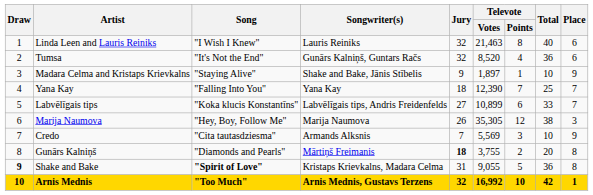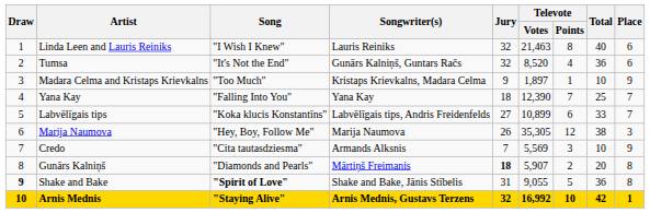 <table class="sortable wikitable" style="margin: 1em auto 1em auto; text-align:center;">
 <tr>
 <th rowspan="2">Draw</th>
 <th rowspan="2">Artist</th>
 <th rowspan="2">Song</th>
 <th rowspan="2" class="unsortable">Songwriter(s)</th>
 <th rowspan="2">Jury</th>
 <th colspan="2">Televote</th>
 <th rowspan="2">Total</th>
 <th rowspan="2">Place</th>
 </tr>
 <tr>
 <th class="unsortable">Votes</th>
 <th>Points</th>
 </tr>
 <tr>
 <td>1</td>
 <td align="left">Linda Leen and <a href='#'>Lauris Reiniks</a></td>
 <td align="left">"I Wish I Knew"</td>
 <td align="left">Lauris Reiniks</td>
 <td>32</td>
 <td>21,463</td>
 <td>8</td>
 <td>40</td>
 <td>6</td>
 </tr>
 <tr>
 <td>2</td>
 <td align="left">Tumsa</td>
 <td align="left">"It's Not the End"</td>
 <td align="left">Gunārs Kalniņš, Guntars Račs</td>
 <td>32</td>
 <td>8,520</td>
 <td>4</td>
 <td>36</td>
 <td>6</td>
 </tr>
 <tr>
 <td>3</td>
 <td align="left">Madara Celma and Kristaps Krievkalns</td>
-<td align="left">"Staying Alive"</td>
-<td align="left">Shake and Bake, Jānis Stībelis</td>
+<td align="left">"Too Much"</td>
+<td align="left">Kristaps Krievkalns, Madara Celma</td>
 <td>9</td>
 <td>1,897</td>
 <td>1</td>
 <td>10</td>
 <td>9</td>
 </tr>
 <tr>
 <td>4</td>
 <td align="left">Yana Kay</td>
 <td align="left">"Falling Into You"</td>
 <td align="left">Yana Kay</td>
 <td>18</td>
 <td>12,390</td>
 <td>7</td>
 <td>25</td>
 <td>7</td>
 </tr>
 <tr>
 <td>5</td>
 <td align="left">Labvēlīgais tips</td>
 <td align="left">"Koka klucis Konstantīns"</td>
 <td align="left">Labvēlīgais tips, Andris Freidenfelds</td>
 <td>27</td>
 <td>10,899</td>
 <td>6</td>
 <td>33</td>
 <td>7</td>
 </tr>
 <tr>
 <td>6</td>
 <td align="left"><a href='#'>Marija Naumova</a></td>
 <td align="left">"Hey, Boy, Follow Me"</td>
 <td align="left">Marija Naumova</td>
 <td>26</td>
 <td>35,305</td>
 <td>12</td>
 <td>38</td>
 <td>3</td>
 </tr>
 <tr>
 <td>7</td>
 <td align="left">Credo</td>
 <td align="left">"Cita tautasdziesma"</td>
 <td align="left">Armands Alksnis</td>
 <td>7</td>
 <td>5,569</td>
 <td>3</td>
 <td>10</td>
 <td>9</td>
 </tr>
 <tr>
 <td>8</td>
 <td align="left">Gunārs Kalniņš</td>
 <td align="left">"Diamonds and Pearls"</td>
 <td align="left"><a href='#'>Mārtiņš Freimanis</a></td>
 <td><strong>18</strong></td>
-<td>3,755</td>
+<td>5,907</td>
 <td>2</td>
 <td>20</td>
 <td>8</td>
 </tr>
 <tr>
 <td><strong>9</strong></td>
 <td align="left">Shake and Bake</td>
 <td align="left"><strong>"Spirit of Love"</strong></td>
-<td align="left">Kristaps Krievkalns, Madara Celma</td>
+<td align="left">Shake and Bake, Jānis Stībelis</td>
 <td>31</td>
 <td>9,055</td>
 <td>5</td>
 <td>36</td>
 <td>8</td>
 </tr>
 <tr style="font-weight:bold;background:gold;">
 <td>10</td>
 <td align="left">Arnis Mednis</td>
-<td align="left">"Too Much"</td>
+<td align="left">"Staying Alive"</td>
 <td align="left">Arnis Mednis, Gustavs Terzens</td>
 <td>32</td>
 <td>16,992</td>
 <td>10</td>
 <td>42</td>
 <td>1</td>
 </tr>
 </table>
